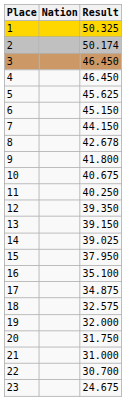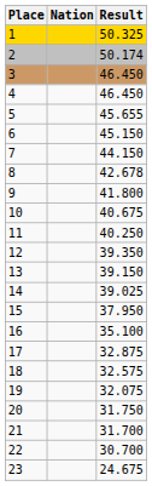 <table class="wikitable">
 <tr>
 <th>Place</th>
 <th>Nation</th>
 <th>Result</th>
 </tr>
 <tr bgcolor=gold>
 <td>1</td>
 <td></td>
 <td>50.325</td>
 </tr>
 <tr bgcolor=silver>
 <td>2</td>
 <td></td>
 <td>50.174</td>
 </tr>
 <tr bgcolor=cc9966>
 <td>3</td>
 <td></td>
 <td>46.450</td>
 </tr>
 <tr>
 <td>4</td>
 <td></td>
 <td>46.450</td>
 </tr>
 <tr>
 <td>5</td>
 <td></td>
-<td>45.625</td>
+<td>45.655</td>
 </tr>
 <tr>
 <td>6</td>
 <td></td>
 <td>45.150</td>
 </tr>
 <tr>
 <td>7</td>
 <td></td>
 <td>44.150</td>
 </tr>
 <tr>
 <td>8</td>
 <td></td>
 <td>42.678</td>
 </tr>
 <tr>
 <td>9</td>
 <td></td>
 <td>41.800</td>
 </tr>
 <tr>
 <td>10</td>
 <td></td>
 <td>40.675</td>
 </tr>
 <tr>
 <td>11</td>
 <td></td>
 <td>40.250</td>
 </tr>
 <tr>
 <td>12</td>
 <td></td>
 <td>39.350</td>
 </tr>
 <tr>
 <td>13</td>
 <td></td>
 <td>39.150</td>
 </tr>
 <tr>
 <td>14</td>
 <td></td>
 <td>39.025</td>
 </tr>
 <tr>
 <td>15</td>
 <td></td>
 <td>37.950</td>
 </tr>
 <tr>
 <td>16</td>
 <td></td>
 <td>35.100</td>
 </tr>
 <tr>
 <td>17</td>
 <td></td>
-<td>34.875</td>
+<td>32.875</td>
 </tr>
 <tr>
 <td>18</td>
 <td></td>
 <td>32.575</td>
 </tr>
 <tr>
 <td>19</td>
 <td></td>
-<td>32.000</td>
+<td>32.075</td>
 </tr>
 <tr>
 <td>20</td>
 <td></td>
 <td>31.750</td>
 </tr>
 <tr>
 <td>21</td>
 <td></td>
-<td>31.000</td>
+<td>31.700</td>
 </tr>
 <tr>
 <td>22</td>
 <td></td>
 <td>30.700</td>
 </tr>
 <tr>
 <td>23</td>
 <td></td>
 <td>24.675</td>
 </tr>
 </table>
